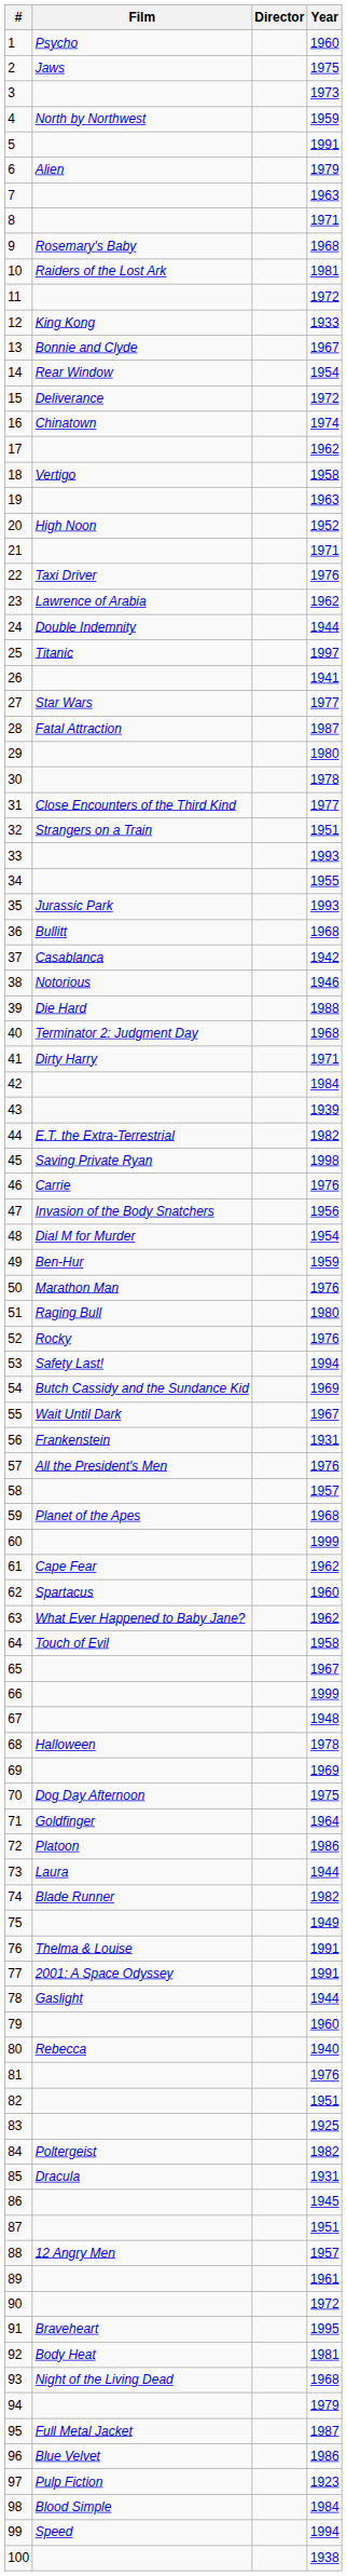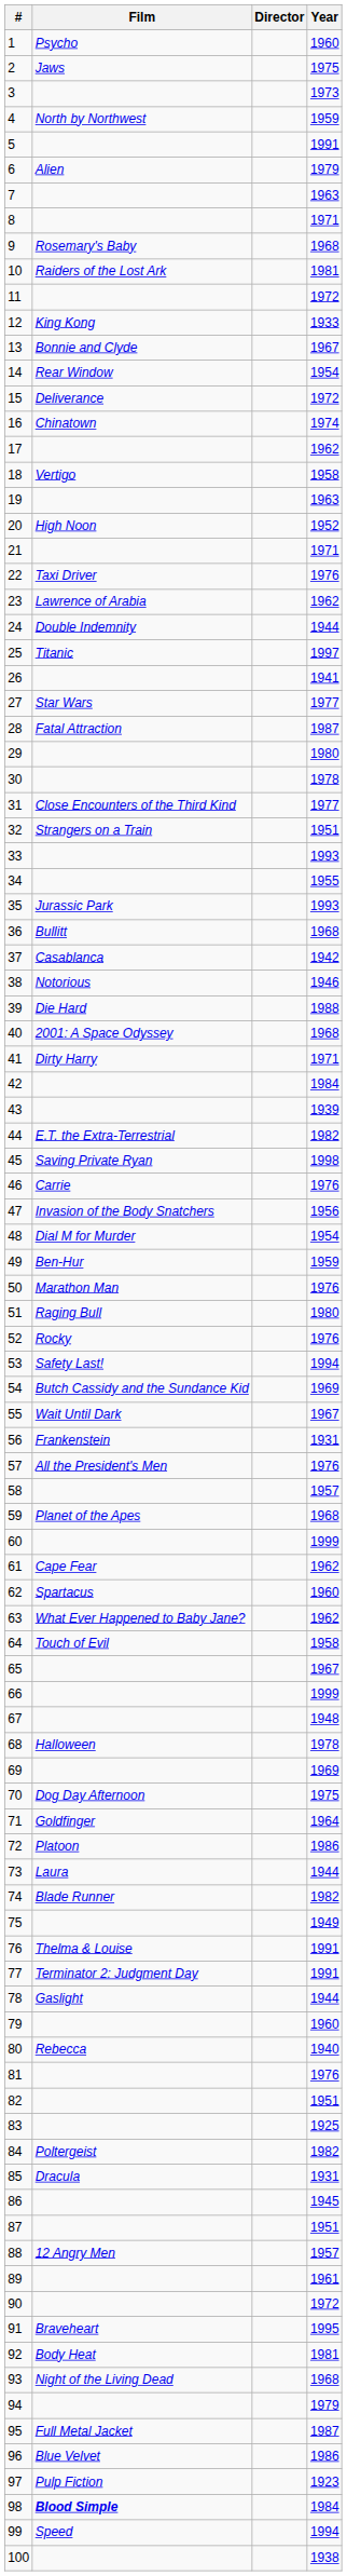 <table class="wikitable sortable" style="font-size:1.00em; line-height:1.5em;">
 <tr>
 <th>#</th>
 <th>Film</th>
 <th>Director</th>
 <th>Year</th>
 </tr>
 <tr>
 <td>1</td>
 <td><em><a href='#'>Psycho</a></em></td>
 <td></td>
 <td><a href='#'>1960</a></td>
 </tr>
 <tr>
 <td>2</td>
 <td><em><a href='#'>Jaws</a></em></td>
 <td></td>
 <td><a href='#'>1975</a></td>
 </tr>
 <tr>
 <td>3</td>
 <td></td>
 <td></td>
 <td><a href='#'>1973</a></td>
 </tr>
 <tr>
 <td>4</td>
 <td><em><a href='#'>North by Northwest</a></em></td>
 <td></td>
 <td><a href='#'>1959</a></td>
 </tr>
 <tr>
 <td>5</td>
 <td></td>
 <td></td>
 <td><a href='#'>1991</a></td>
 </tr>
 <tr>
 <td>6</td>
 <td><em><a href='#'>Alien</a></em></td>
 <td></td>
 <td><a href='#'>1979</a></td>
 </tr>
 <tr>
 <td>7</td>
 <td></td>
 <td></td>
 <td><a href='#'>1963</a></td>
 </tr>
 <tr>
 <td>8</td>
 <td></td>
 <td></td>
 <td><a href='#'>1971</a></td>
 </tr>
 <tr>
 <td>9</td>
 <td><em><a href='#'>Rosemary's Baby</a></em></td>
 <td></td>
 <td><a href='#'>1968</a></td>
 </tr>
 <tr>
 <td>10</td>
 <td><em><a href='#'>Raiders of the Lost Ark</a></em></td>
 <td></td>
 <td><a href='#'>1981</a></td>
 </tr>
 <tr>
 <td>11</td>
 <td></td>
 <td></td>
 <td><a href='#'>1972</a></td>
 </tr>
 <tr>
 <td>12</td>
 <td><em><a href='#'>King Kong</a></em></td>
 <td></td>
 <td><a href='#'>1933</a></td>
 </tr>
 <tr>
 <td>13</td>
 <td><em><a href='#'>Bonnie and Clyde</a></em></td>
 <td></td>
 <td><a href='#'>1967</a></td>
 </tr>
 <tr>
 <td>14</td>
 <td><em><a href='#'>Rear Window</a></em></td>
 <td></td>
 <td><a href='#'>1954</a></td>
 </tr>
 <tr>
 <td>15</td>
 <td><em><a href='#'>Deliverance</a></em></td>
 <td></td>
 <td><a href='#'>1972</a></td>
 </tr>
 <tr>
 <td>16</td>
 <td><em><a href='#'>Chinatown</a></em></td>
 <td></td>
 <td><a href='#'>1974</a></td>
 </tr>
 <tr>
 <td>17</td>
 <td></td>
 <td></td>
 <td><a href='#'>1962</a></td>
 </tr>
 <tr>
 <td>18</td>
 <td><em><a href='#'>Vertigo</a></em></td>
 <td></td>
 <td><a href='#'>1958</a></td>
 </tr>
 <tr>
 <td>19</td>
 <td></td>
 <td></td>
 <td><a href='#'>1963</a></td>
 </tr>
 <tr>
 <td>20</td>
 <td><em><a href='#'>High Noon</a></em></td>
 <td></td>
 <td><a href='#'>1952</a></td>
 </tr>
 <tr>
 <td>21</td>
 <td></td>
 <td></td>
 <td><a href='#'>1971</a></td>
 </tr>
 <tr>
 <td>22</td>
 <td><em><a href='#'>Taxi Driver</a></em></td>
 <td></td>
 <td><a href='#'>1976</a></td>
 </tr>
 <tr>
 <td>23</td>
 <td><em><a href='#'>Lawrence of Arabia</a></em></td>
 <td></td>
 <td><a href='#'>1962</a></td>
 </tr>
 <tr>
 <td>24</td>
 <td><em><a href='#'>Double Indemnity</a></em></td>
 <td></td>
 <td><a href='#'>1944</a></td>
 </tr>
 <tr>
 <td>25</td>
 <td><em><a href='#'>Titanic</a></em></td>
 <td></td>
 <td><a href='#'>1997</a></td>
 </tr>
 <tr>
 <td>26</td>
 <td></td>
 <td></td>
 <td><a href='#'>1941</a></td>
 </tr>
 <tr>
 <td>27</td>
 <td><em><a href='#'>Star Wars</a></em></td>
 <td></td>
 <td><a href='#'>1977</a></td>
 </tr>
 <tr>
 <td>28</td>
 <td><em><a href='#'>Fatal Attraction</a></em></td>
 <td></td>
 <td><a href='#'>1987</a></td>
 </tr>
 <tr>
 <td>29</td>
 <td></td>
 <td></td>
 <td><a href='#'>1980</a></td>
 </tr>
 <tr>
 <td>30</td>
 <td></td>
 <td></td>
 <td><a href='#'>1978</a></td>
 </tr>
 <tr>
 <td>31</td>
 <td><em><a href='#'>Close Encounters of the Third Kind</a></em></td>
 <td></td>
 <td><a href='#'>1977</a></td>
 </tr>
 <tr>
 <td>32</td>
 <td><em><a href='#'>Strangers on a Train</a></em></td>
 <td></td>
 <td><a href='#'>1951</a></td>
 </tr>
 <tr>
 <td>33</td>
 <td></td>
 <td></td>
 <td><a href='#'>1993</a></td>
 </tr>
 <tr>
 <td>34</td>
 <td></td>
 <td></td>
 <td><a href='#'>1955</a></td>
 </tr>
 <tr>
 <td>35</td>
 <td><em><a href='#'>Jurassic Park</a></em></td>
 <td></td>
 <td><a href='#'>1993</a></td>
 </tr>
 <tr>
 <td>36</td>
 <td><em><a href='#'>Bullitt</a></em></td>
 <td></td>
 <td><a href='#'>1968</a></td>
 </tr>
 <tr>
 <td>37</td>
 <td><em><a href='#'>Casablanca</a></em></td>
 <td></td>
 <td><a href='#'>1942</a></td>
 </tr>
 <tr>
 <td>38</td>
 <td><em><a href='#'>Notorious</a></em></td>
 <td></td>
 <td><a href='#'>1946</a></td>
 </tr>
 <tr>
 <td>39</td>
 <td><em><a href='#'>Die Hard</a></em></td>
 <td></td>
 <td><a href='#'>1988</a></td>
 </tr>
 <tr>
 <td>40</td>
-<td><em><a href='#'>Terminator 2: Judgment Day</a></em></td>
+<td><em><a href='#'>2001: A Space Odyssey</a></em></td>
 <td></td>
 <td><a href='#'>1968</a></td>
 </tr>
 <tr>
 <td>41</td>
 <td><em><a href='#'>Dirty Harry</a></em></td>
 <td></td>
 <td><a href='#'>1971</a></td>
 </tr>
 <tr>
 <td>42</td>
 <td></td>
 <td></td>
 <td><a href='#'>1984</a></td>
 </tr>
 <tr>
 <td>43</td>
 <td></td>
 <td></td>
 <td><a href='#'>1939</a></td>
 </tr>
 <tr>
 <td>44</td>
 <td><em><a href='#'>E.T. the Extra-Terrestrial</a></em></td>
 <td></td>
 <td><a href='#'>1982</a></td>
 </tr>
 <tr>
 <td>45</td>
 <td><em><a href='#'>Saving Private Ryan</a></em></td>
 <td></td>
 <td><a href='#'>1998</a></td>
 </tr>
 <tr>
 <td>46</td>
 <td><em><a href='#'>Carrie</a></em></td>
 <td></td>
 <td><a href='#'>1976</a></td>
 </tr>
 <tr>
 <td>47</td>
 <td><em><a href='#'>Invasion of the Body Snatchers</a></em></td>
 <td></td>
 <td><a href='#'>1956</a></td>
 </tr>
 <tr>
 <td>48</td>
 <td><em><a href='#'>Dial M for Murder</a></em></td>
 <td></td>
 <td><a href='#'>1954</a></td>
 </tr>
 <tr>
 <td>49</td>
 <td><em><a href='#'>Ben-Hur</a></em></td>
 <td></td>
 <td><a href='#'>1959</a></td>
 </tr>
 <tr>
 <td>50</td>
 <td><em><a href='#'>Marathon Man</a></em></td>
 <td></td>
 <td><a href='#'>1976</a></td>
 </tr>
 <tr>
 <td>51</td>
 <td><em><a href='#'>Raging Bull</a></em></td>
 <td></td>
 <td><a href='#'>1980</a></td>
 </tr>
 <tr>
 <td>52</td>
 <td><em><a href='#'>Rocky</a></em></td>
 <td></td>
 <td><a href='#'>1976</a></td>
 </tr>
 <tr>
 <td>53</td>
 <td><em><a href='#'>Safety Last!</a></em></td>
 <td></td>
 <td><a href='#'>1994</a></td>
 </tr>
 <tr>
 <td>54</td>
 <td><em><a href='#'>Butch Cassidy and the Sundance Kid</a></em></td>
 <td></td>
 <td><a href='#'>1969</a></td>
 </tr>
 <tr>
 <td>55</td>
 <td><em><a href='#'>Wait Until Dark</a></em></td>
 <td></td>
 <td><a href='#'>1967</a></td>
 </tr>
 <tr>
 <td>56</td>
 <td><em><a href='#'>Frankenstein</a></em></td>
 <td></td>
 <td><a href='#'>1931</a></td>
 </tr>
 <tr>
 <td>57</td>
 <td><em><a href='#'>All the President's Men</a></em></td>
 <td></td>
 <td><a href='#'>1976</a></td>
 </tr>
 <tr>
 <td>58</td>
 <td></td>
 <td></td>
 <td><a href='#'>1957</a></td>
 </tr>
 <tr>
 <td>59</td>
 <td><em><a href='#'>Planet of the Apes</a></em></td>
 <td></td>
 <td><a href='#'>1968</a></td>
 </tr>
 <tr>
 <td>60</td>
 <td></td>
 <td></td>
 <td><a href='#'>1999</a></td>
 </tr>
 <tr>
 <td>61</td>
 <td><em><a href='#'>Cape Fear</a></em></td>
 <td></td>
 <td><a href='#'>1962</a></td>
 </tr>
 <tr>
 <td>62</td>
 <td><em><a href='#'>Spartacus</a></em></td>
 <td></td>
 <td><a href='#'>1960</a></td>
 </tr>
 <tr>
 <td>63</td>
 <td><em><a href='#'>What Ever Happened to Baby Jane?</a></em></td>
 <td></td>
 <td><a href='#'>1962</a></td>
 </tr>
 <tr>
 <td>64</td>
 <td><em><a href='#'>Touch of Evil</a></em></td>
 <td></td>
 <td><a href='#'>1958</a></td>
 </tr>
 <tr>
 <td>65</td>
 <td></td>
 <td></td>
 <td><a href='#'>1967</a></td>
 </tr>
 <tr>
 <td>66</td>
 <td></td>
 <td></td>
 <td><a href='#'>1999</a></td>
 </tr>
 <tr>
 <td>67</td>
 <td></td>
 <td></td>
 <td><a href='#'>1948</a></td>
 </tr>
 <tr>
 <td>68</td>
 <td><em><a href='#'>Halloween</a></em></td>
 <td></td>
 <td><a href='#'>1978</a></td>
 </tr>
 <tr>
 <td>69</td>
 <td></td>
 <td></td>
 <td><a href='#'>1969</a></td>
 </tr>
 <tr>
 <td>70</td>
 <td><em><a href='#'>Dog Day Afternoon</a></em></td>
 <td></td>
 <td><a href='#'>1975</a></td>
 </tr>
 <tr>
 <td>71</td>
 <td><em><a href='#'>Goldfinger</a></em></td>
 <td></td>
 <td><a href='#'>1964</a></td>
 </tr>
 <tr>
 <td>72</td>
 <td><em><a href='#'>Platoon</a></em></td>
 <td></td>
 <td><a href='#'>1986</a></td>
 </tr>
 <tr>
 <td>73</td>
 <td><em><a href='#'>Laura</a></em></td>
 <td></td>
 <td><a href='#'>1944</a></td>
 </tr>
 <tr>
 <td>74</td>
 <td><em><a href='#'>Blade Runner</a></em></td>
 <td></td>
 <td><a href='#'>1982</a></td>
 </tr>
 <tr>
 <td>75</td>
 <td></td>
 <td></td>
 <td><a href='#'>1949</a></td>
 </tr>
 <tr>
 <td>76</td>
 <td><em><a href='#'>Thelma & Louise</a></em></td>
 <td></td>
 <td><a href='#'>1991</a></td>
 </tr>
 <tr>
 <td>77</td>
-<td><em><a href='#'>2001: A Space Odyssey</a></em></td>
+<td><em><a href='#'>Terminator 2: Judgment Day</a></em></td>
 <td></td>
 <td><a href='#'>1991</a></td>
 </tr>
 <tr>
 <td>78</td>
 <td><em><a href='#'>Gaslight</a></em></td>
 <td></td>
 <td><a href='#'>1944</a></td>
 </tr>
 <tr>
 <td>79</td>
 <td></td>
 <td></td>
 <td><a href='#'>1960</a></td>
 </tr>
 <tr>
 <td>80</td>
 <td><em><a href='#'>Rebecca</a></em></td>
 <td></td>
 <td><a href='#'>1940</a></td>
 </tr>
 <tr>
 <td>81</td>
 <td></td>
 <td></td>
 <td><a href='#'>1976</a></td>
 </tr>
 <tr>
 <td>82</td>
 <td></td>
 <td></td>
 <td><a href='#'>1951</a></td>
 </tr>
 <tr>
 <td>83</td>
 <td></td>
 <td></td>
 <td><a href='#'>1925</a></td>
 </tr>
 <tr>
 <td>84</td>
 <td><em><a href='#'>Poltergeist</a></em></td>
 <td></td>
 <td><a href='#'>1982</a></td>
 </tr>
 <tr>
 <td>85</td>
 <td><em><a href='#'>Dracula</a></em></td>
 <td></td>
 <td><a href='#'>1931</a></td>
 </tr>
 <tr>
 <td>86</td>
 <td></td>
 <td></td>
 <td><a href='#'>1945</a></td>
 </tr>
 <tr>
 <td>87</td>
 <td></td>
 <td></td>
 <td><a href='#'>1951</a></td>
 </tr>
 <tr>
 <td>88</td>
 <td><em><a href='#'>12 Angry Men</a></em></td>
 <td></td>
 <td><a href='#'>1957</a></td>
 </tr>
 <tr>
 <td>89</td>
 <td></td>
 <td></td>
 <td><a href='#'>1961</a></td>
 </tr>
 <tr>
 <td>90</td>
 <td></td>
 <td></td>
 <td><a href='#'>1972</a></td>
 </tr>
 <tr>
 <td>91</td>
 <td><em><a href='#'>Braveheart</a></em></td>
 <td></td>
 <td><a href='#'>1995</a></td>
 </tr>
 <tr>
 <td>92</td>
 <td><em><a href='#'>Body Heat</a></em></td>
 <td></td>
 <td><a href='#'>1981</a></td>
 </tr>
 <tr>
 <td>93</td>
 <td><em><a href='#'>Night of the Living Dead</a></em></td>
 <td></td>
 <td><a href='#'>1968</a></td>
 </tr>
 <tr>
 <td>94</td>
 <td></td>
 <td></td>
 <td><a href='#'>1979</a></td>
 </tr>
 <tr>
 <td>95</td>
 <td><em><a href='#'>Full Metal Jacket</a></em></td>
 <td></td>
 <td><a href='#'>1987</a></td>
 </tr>
 <tr>
 <td>96</td>
 <td><em><a href='#'>Blue Velvet</a></em></td>
 <td></td>
 <td><a href='#'>1986</a></td>
 </tr>
 <tr>
 <td>97</td>
 <td><em><a href='#'>Pulp Fiction</a></em></td>
 <td></td>
 <td><a href='#'>1923</a></td>
 </tr>
 <tr>
 <td>98</td>
-<td><em><a href='#'>Blood Simple</a></em></td>
+<td><strong><em><a href='#'>Blood Simple</a></em></strong></td>
 <td></td>
 <td><a href='#'>1984</a></td>
 </tr>
 <tr>
 <td>99</td>
 <td><em><a href='#'>Speed</a></em></td>
 <td></td>
 <td><a href='#'>1994</a></td>
 </tr>
 <tr>
 <td>100</td>
 <td></td>
 <td></td>
 <td><a href='#'>1938</a></td>
 </tr>
 </table>
